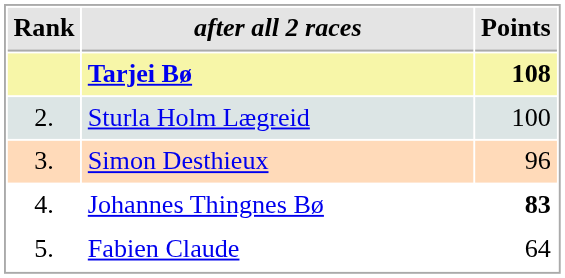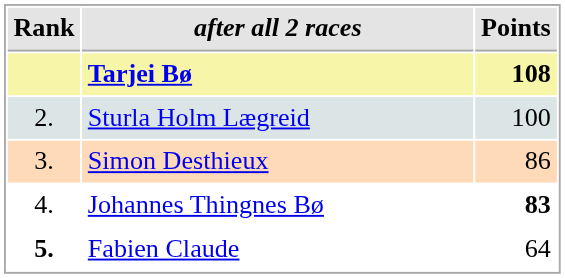 <table cellspacing="1" cellpadding="3" style="border:1px solid #aaa; font-size:86%;">
 <tr style="background:#e4e4e4;">
 <th style="border-bottom:1px solid #aaa; width:10px;">Rank</th>
 <th style="border-bottom:1px solid #aaa; width:200px; white-space:nowrap;"><em>after all 2 races</em></th>
 <th style="border-bottom:1px solid #aaa; width:20px;">Points</th>
 </tr>
 <tr style="background:#f7f6a8;">
 <td style="text-align:center"></td>
 <td> <strong><a href='#'>Tarjei Bø</a></strong></td>
 <td style="text-align:right"><strong>108</strong></td>
 </tr>
 <tr style="background:#dce5e5;">
 <td style="text-align:center">2.</td>
 <td> <a href='#'>Sturla Holm Lægreid</a></td>
 <td style="text-align:right">100</td>
 </tr>
 <tr style="background:#ffdab9;">
 <td style="text-align:center">3.</td>
 <td> <a href='#'>Simon Desthieux</a></td>
-<td style="text-align:right">96</td>
+<td style="text-align:right">86</td>
 </tr>
 <tr>
 <td style="text-align:center">4.</td>
 <td> <a href='#'>Johannes Thingnes Bø</a></td>
 <td style="text-align:right"><strong>83</strong></td>
 </tr>
 <tr>
-<td style="text-align:center">5.</td>
+<td style="text-align:center"><strong>5.</strong></td>
 <td> <a href='#'>Fabien Claude</a></td>
 <td style="text-align:right">64</td>
 </tr>
 </table>
